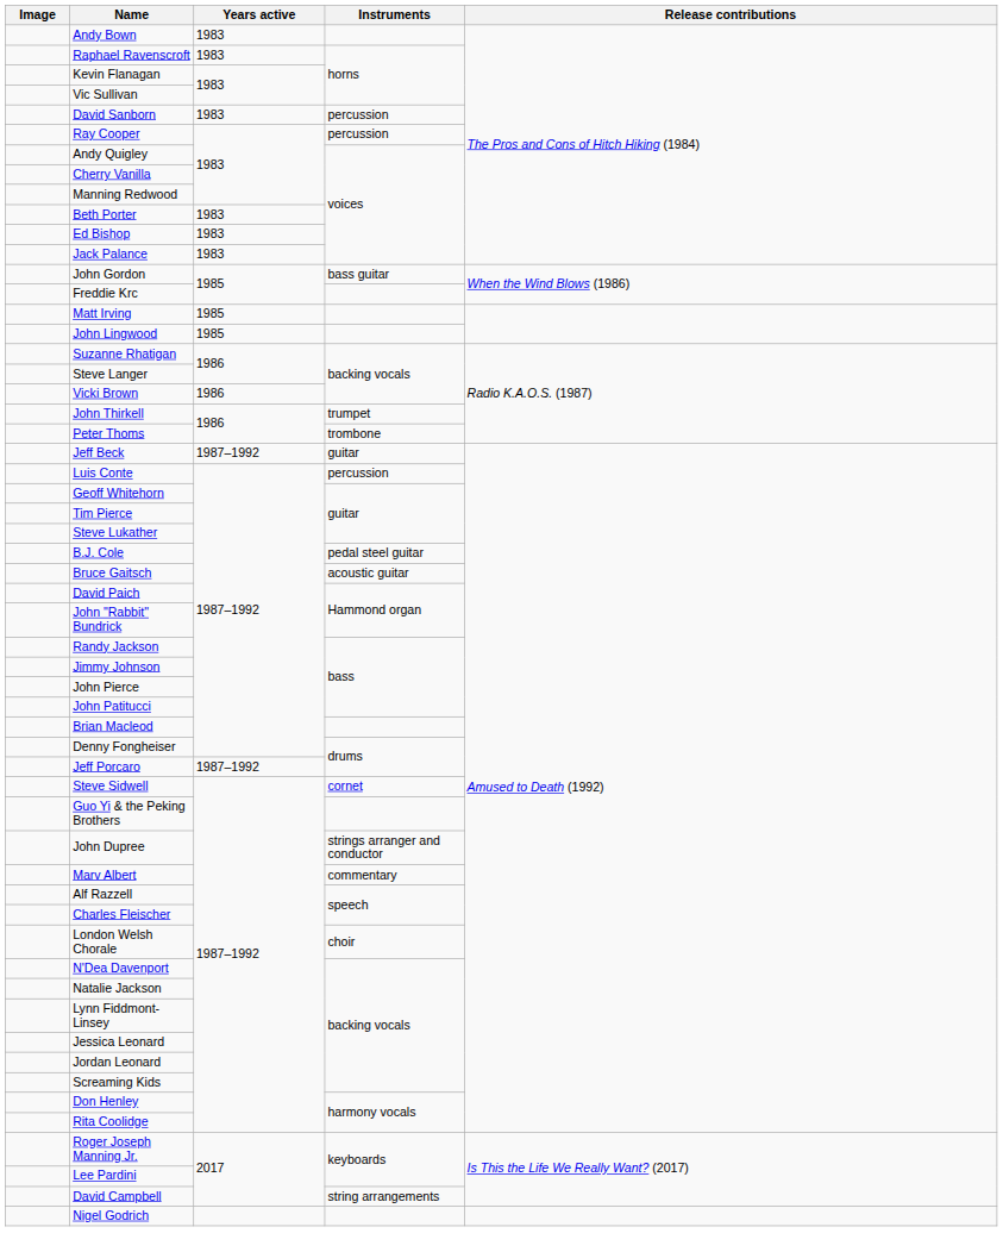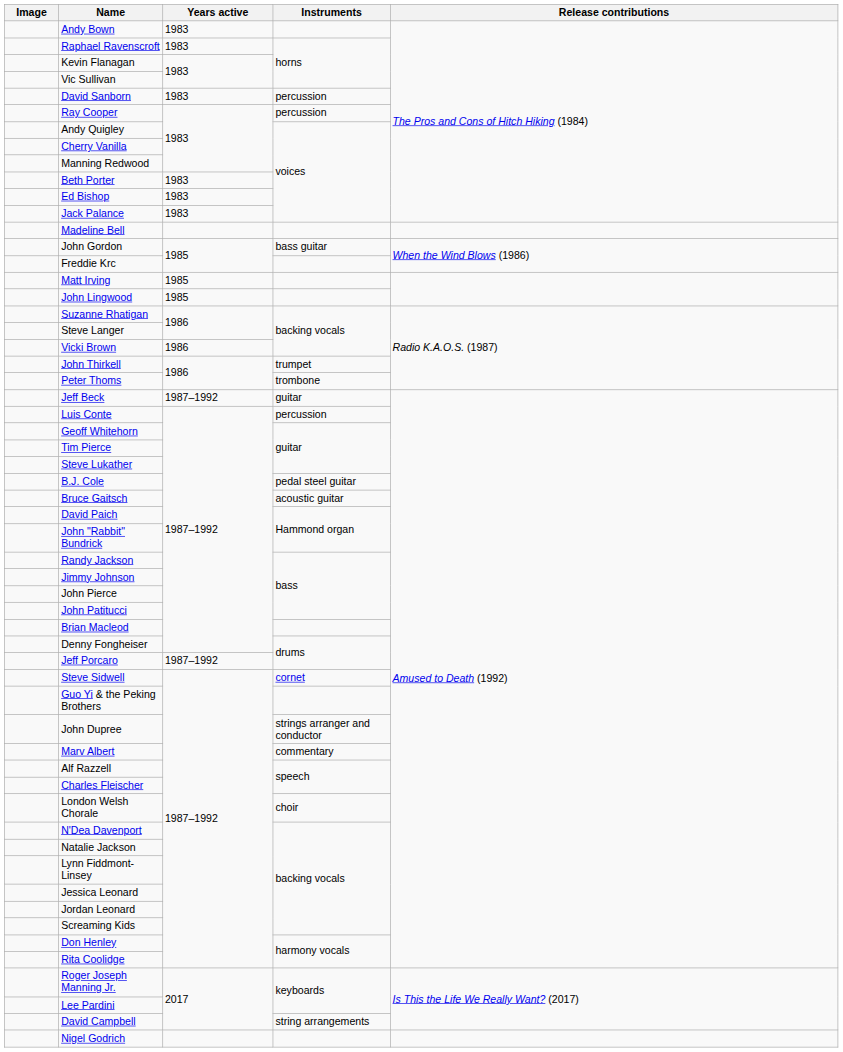 <table class="wikitable" width="100%" border="1">
 <tr>
 <th width="75">Image</th>
 <th width="150">Name</th>
 <th width="160">Years active</th>
 <th width="170">Instruments</th>
 <th>Release contributions</th>
 </tr>
 <tr>
 <td></td>
 <td><a href='#'>Andy Bown</a></td>
 <td>1983</td>
 <td></td>
 <td rowspan="12"><em><a href='#'>The Pros and Cons of Hitch Hiking</a></em> (1984)</td>
 </tr>
 <tr>
 <td></td>
 <td><a href='#'>Raphael Ravenscroft</a></td>
 <td>1983 </td>
 <td rowspan="3">horns</td>
 </tr>
 <tr>
 <td></td>
 <td>Kevin Flanagan</td>
 <td rowspan="2">1983</td>
 </tr>
 <tr>
 <td></td>
 <td>Vic Sullivan</td>
 </tr>
 <tr>
 <td></td>
 <td><a href='#'>David Sanborn</a></td>
 <td>1983 </td>
 <td>percussion</td>
 </tr>
 <tr>
 <td></td>
 <td><a href='#'>Ray Cooper</a></td>
 <td rowspan="4">1983</td>
 <td>percussion</td>
 </tr>
 <tr>
 <td></td>
 <td>Andy Quigley </td>
 <td rowspan="6">voices</td>
 </tr>
 <tr>
 <td></td>
 <td><a href='#'>Cherry Vanilla</a> </td>
 </tr>
 <tr>
 <td></td>
 <td>Manning Redwood </td>
 </tr>
 <tr>
 <td></td>
 <td><a href='#'>Beth Porter</a> </td>
 <td>1983 </td>
 </tr>
 <tr>
 <td></td>
 <td><a href='#'>Ed Bishop</a> </td>
 <td>1983 </td>
 </tr>
 <tr>
 <td></td>
 <td><a href='#'>Jack Palance</a> </td>
 <td>1983 </td>
+</tr>
+<tr>
+<td></td>
+<td><a href='#'>Madeline Bell</a> </td>
+<td></td>
+<td></td>
+<td></td>
 </tr>
 <tr>
 <td></td>
 <td>John Gordon</td>
 <td rowspan="2">1985</td>
 <td>bass guitar</td>
 <td rowspan="2"><em><a href='#'>When the Wind Blows</a></em> (1986)</td>
 </tr>
 <tr>
 <td></td>
 <td>Freddie Krc</td>
 <td></td>
 </tr>
 <tr>
 <td></td>
 <td><a href='#'>Matt Irving</a></td>
 <td>1985 </td>
 <td></td>
 <td rowspan="2"></td>
 </tr>
 <tr>
 <td></td>
 <td><a href='#'>John Lingwood</a></td>
 <td>1985</td>
 <td></td>
 </tr>
 <tr>
 <td></td>
 <td><a href='#'>Suzanne Rhatigan</a></td>
 <td rowspan="2">1986</td>
 <td rowspan="3">backing vocals</td>
 <td rowspan="5"><em>Radio K.A.O.S.</em> (1987)</td>
 </tr>
 <tr>
 <td></td>
 <td>Steve Langer</td>
 </tr>
 <tr>
 <td></td>
 <td><a href='#'>Vicki Brown</a></td>
 <td>1986 </td>
 </tr>
 <tr>
 <td></td>
 <td><a href='#'>John Thirkell</a></td>
 <td rowspan="2">1986</td>
 <td>trumpet</td>
 </tr>
 <tr>
 <td></td>
 <td><a href='#'>Peter Thoms</a></td>
 <td>trombone</td>
 </tr>
 <tr>
 <td></td>
 <td><a href='#'>Jeff Beck</a></td>
 <td>1987–1992 </td>
 <td>guitar</td>
 <td rowspan="31"><em><a href='#'>Amused to Death</a></em> (1992)</td>
 </tr>
 <tr>
 <td></td>
 <td><a href='#'>Luis Conte</a></td>
 <td rowspan="14">1987–1992</td>
 <td>percussion</td>
 </tr>
 <tr>
 <td></td>
 <td><a href='#'>Geoff Whitehorn</a></td>
 <td rowspan="3">guitar</td>
 </tr>
 <tr>
 <td></td>
 <td><a href='#'>Tim Pierce</a></td>
 </tr>
 <tr>
 <td></td>
 <td><a href='#'>Steve Lukather</a></td>
 </tr>
 <tr>
 <td></td>
 <td><a href='#'>B.J. Cole</a></td>
 <td>pedal steel guitar</td>
 </tr>
 <tr>
 <td></td>
 <td><a href='#'>Bruce Gaitsch</a></td>
 <td>acoustic guitar</td>
 </tr>
 <tr>
 <td></td>
 <td><a href='#'>David Paich</a></td>
 <td rowspan="2">Hammond organ</td>
 </tr>
 <tr>
 <td></td>
 <td><a href='#'>John "Rabbit" Bundrick</a></td>
 </tr>
 <tr>
 <td></td>
 <td><a href='#'>Randy Jackson</a></td>
 <td rowspan="4">bass</td>
 </tr>
 <tr>
 <td></td>
 <td><a href='#'>Jimmy Johnson</a></td>
 </tr>
 <tr>
 <td></td>
 <td>John Pierce</td>
 </tr>
 <tr>
 <td></td>
 <td><a href='#'>John Patitucci</a></td>
 </tr>
 <tr>
 <td></td>
 <td><a href='#'>Brian Macleod</a></td>
 <td></td>
 </tr>
 <tr>
 <td></td>
 <td>Denny Fongheiser</td>
 <td rowspan="2">drums</td>
 </tr>
 <tr>
 <td></td>
 <td><a href='#'>Jeff Porcaro</a></td>
 <td>1987–1992 </td>
 </tr>
 <tr>
 <td></td>
 <td><a href='#'>Steve Sidwell</a></td>
 <td rowspan="15">1987–1992</td>
 <td><a href='#'>cornet</a></td>
 </tr>
 <tr>
 <td></td>
 <td><a href='#'>Guo Yi</a> & the Peking Brothers</td>
 <td></td>
 </tr>
 <tr>
 <td></td>
 <td>John Dupree</td>
 <td>strings arranger and conductor</td>
 </tr>
 <tr>
 <td></td>
 <td><a href='#'>Marv Albert</a></td>
 <td>commentary</td>
 </tr>
 <tr>
 <td></td>
 <td>Alf Razzell</td>
 <td rowspan="2">speech</td>
 </tr>
 <tr>
 <td></td>
 <td><a href='#'>Charles Fleischer</a></td>
 </tr>
 <tr>
 <td></td>
 <td>London Welsh Chorale</td>
 <td>choir</td>
 </tr>
 <tr>
 <td></td>
 <td><a href='#'>N'Dea Davenport</a></td>
 <td rowspan="6">backing vocals</td>
 </tr>
 <tr>
 <td></td>
 <td>Natalie Jackson</td>
 </tr>
 <tr>
 <td></td>
 <td>Lynn Fiddmont-Linsey</td>
 </tr>
 <tr>
 <td></td>
 <td>Jessica Leonard</td>
 </tr>
 <tr>
 <td></td>
 <td>Jordan Leonard</td>
 </tr>
 <tr>
 <td></td>
 <td>Screaming Kids</td>
 </tr>
 <tr>
 <td></td>
 <td><a href='#'>Don Henley</a></td>
 <td rowspan="2">harmony vocals</td>
 </tr>
 <tr>
 <td></td>
 <td><a href='#'>Rita Coolidge</a></td>
 </tr>
 <tr>
 <td></td>
 <td><a href='#'>Roger Joseph Manning Jr.</a></td>
 <td rowspan="3">2017</td>
 <td rowspan="2">keyboards</td>
 <td rowspan="3"><em><a href='#'>Is This the Life We Really Want?</a></em> (2017)</td>
 </tr>
 <tr>
 <td></td>
 <td><a href='#'>Lee Pardini</a></td>
 </tr>
 <tr>
 <td></td>
 <td><a href='#'>David Campbell</a></td>
 <td>string arrangements</td>
 </tr>
 <tr>
 <td></td>
 <td><a href='#'>Nigel Godrich</a></td>
 <td></td>
 <td></td>
 <td></td>
 </tr>
 </table>
